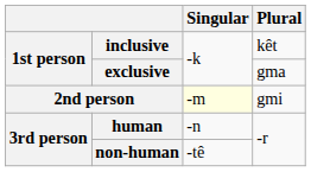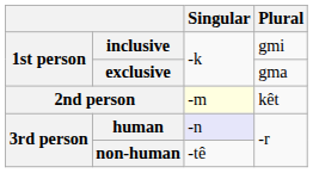 <table class="wikitable">
 <tr>
 <th colspan="2"></th>
 <th>Singular</th>
 <th>Plural</th>
 </tr>
 <tr>
 <th rowspan="2">1st person</th>
 <th>inclusive</th>
 <td rowspan="2">-k</td>
-<td>kêt</td>
+<td>gmi</td>
 </tr>
 <tr>
 <th>exclusive</th>
 <td>gma</td>
 </tr>
 <tr>
 <th colspan="2">2nd person</th>
 <td style="background: lightyellow;">-m</td>
-<td>gmi</td>
+<td>kêt</td>
 </tr>
 <tr>
 <th rowspan="2">3rd person</th>
 <th>human</th>
-<td>-n</td>
+<td style="background: lavender;">-n</td>
 <td rowspan="2">-r</td>
 </tr>
 <tr>
 <th>non-human</th>
 <td>-tê</td>
 </tr>
 </table>
